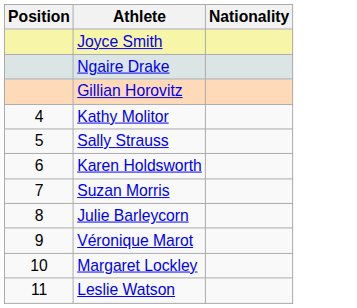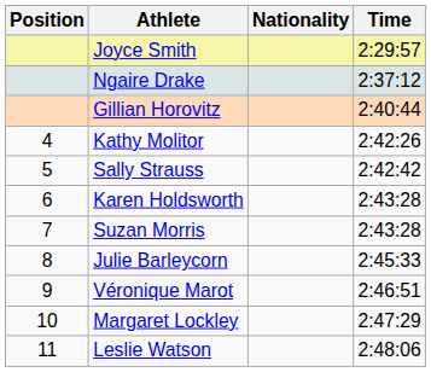 <table class="wikitable sortable">
 <tr>
 <th>Position</th>
 <th>Athlete</th>
 <th>Nationality</th>
+<th>Time</th>
 </tr>
 <tr bgcolor="#F7F6A8">
 <td align=center></td>
 <td><a href='#'>Joyce Smith</a></td>
 <td></td>
+<td>2:29:57</td>
 </tr>
 <tr bgcolor="#DCE5E5">
 <td align=center></td>
 <td><a href='#'>Ngaire Drake</a></td>
 <td></td>
+<td>2:37:12</td>
 </tr>
 <tr bgcolor="#FFDAB9">
 <td align=center></td>
 <td><a href='#'>Gillian Horovitz</a></td>
 <td></td>
+<td>2:40:44</td>
 </tr>
 <tr>
 <td align=center>4</td>
 <td><a href='#'>Kathy Molitor</a></td>
 <td></td>
+<td>2:42:26</td>
 </tr>
 <tr>
 <td align=center>5</td>
 <td><a href='#'>Sally Strauss</a></td>
 <td></td>
+<td>2:42:42</td>
 </tr>
 <tr>
 <td align=center>6</td>
 <td><a href='#'>Karen Holdsworth</a></td>
 <td></td>
+<td>2:43:28</td>
 </tr>
 <tr>
 <td align=center>7</td>
 <td><a href='#'>Suzan Morris</a></td>
 <td></td>
+<td>2:43:28</td>
 </tr>
 <tr>
 <td align=center>8</td>
 <td><a href='#'>Julie Barleycorn</a></td>
 <td></td>
+<td>2:45:33</td>
 </tr>
 <tr>
 <td align=center>9</td>
 <td><a href='#'>Véronique Marot</a></td>
 <td></td>
+<td>2:46:51</td>
 </tr>
 <tr>
 <td align=center>10</td>
 <td><a href='#'>Margaret Lockley</a></td>
 <td></td>
+<td>2:47:29</td>
 </tr>
 <tr>
 <td align=center>11</td>
 <td><a href='#'>Leslie Watson</a></td>
 <td></td>
+<td>2:48:06</td>
 </tr>
 </table>
